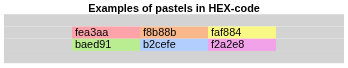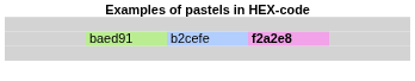 <table border="0" cellpadding="0" cellspacing="0">
 <tr>
 <th colspan="5">Examples of pastels in HEX-code</th>
 </tr>
 <tr>
 <td width="100px" style="background-color:lightgrey;"> </td>
 <td width="100px" style="background-color:lightgrey;"> </td>
 <td width="100px" style="background-color:lightgrey;"> </td>
 <td width="100px" style="background-color:lightgrey;"> </td>
 <td width="100px" style="background-color:lightgrey;"> </td>
 </tr>
 <tr>
 <td width="100px" style="background-color:lightgrey;"> </td>
-<td width="100px" style="background-color:#fea3aa;"> fea3aa </td>
-<td width="100px" style="background-color:#f8b88b;"> f8b88b </td>
-<td width="100px" style="background-color:#faf884;"> faf884 </td>
-<td width="100px" style="background-color:lightgrey;"> </td>
-</tr>
-<tr>
-<td width="100px" style="background-color:lightgrey;"> </td>
 <td style="background-color:#baed91;"> baed91 </td>
 <td style="background-color:#b2cefe;"> b2cefe </td>
-<td style="background-color:#f2a2e8;"> f2a2e8 </td>
+<td style="background-color:#f2a2e8;"><strong> f2a2e8 </strong></td>
 <td width="100px" style="background-color:lightgrey;"> </td>
 </tr>
 <tr>
 <td width="100px" style="background-color:lightgrey;"> </td>
 <td width="100px" style="background-color:lightgrey;"> </td>
 <td width="100px" style="background-color:lightgrey;"> </td>
 <td width="100px" style="background-color:lightgrey;"> </td>
 <td width="100px" style="background-color:lightgrey;"> </td>
 </tr>
 </table>
